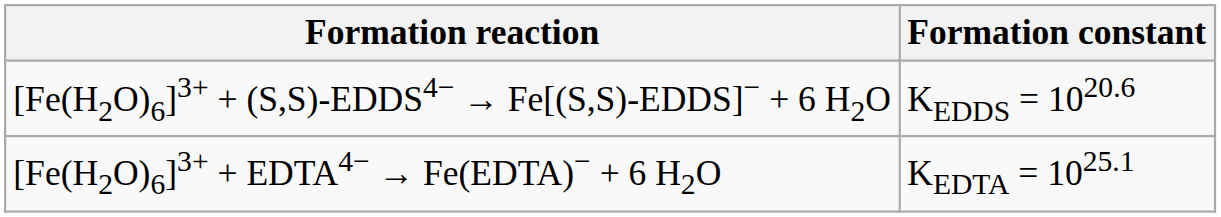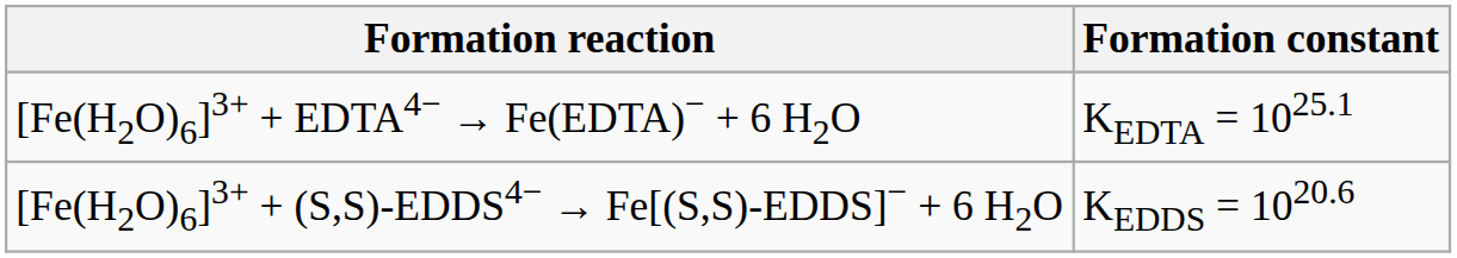 <table class="wikitable">
 <tr>
 <th>Formation reaction</th>
 <th>Formation constant</th>
 </tr>
 <tr>
+<td>[Fe(H<sub>2</sub>O)<sub>6</sub>]<sup>3+</sup> + EDTA<sup>4−</sup> → Fe(EDTA)<sup>−</sup> + 6 H<sub>2</sub>O</td>
+<td>K<sub>EDTA</sub> = 10<sup>25.1</sup></td>
+</tr>
+<tr>
 <td>[Fe(H<sub>2</sub>O)<sub>6</sub>]<sup>3+</sup> + (S,S)-EDDS<sup>4−</sup> → Fe[(S,S)-EDDS]<sup>−</sup> + 6 H<sub>2</sub>O</td>
 <td>K<sub>EDDS</sub> = 10<sup>20.6</sup></td>
 </tr>
-<tr>
-<td>[Fe(H<sub>2</sub>O)<sub>6</sub>]<sup>3+</sup> + EDTA<sup>4−</sup> → Fe(EDTA)<sup>−</sup> + 6 H<sub>2</sub>O</td>
-<td>K<sub>EDTA</sub> = 10<sup>25.1</sup></td>
-</tr>
 </table>
